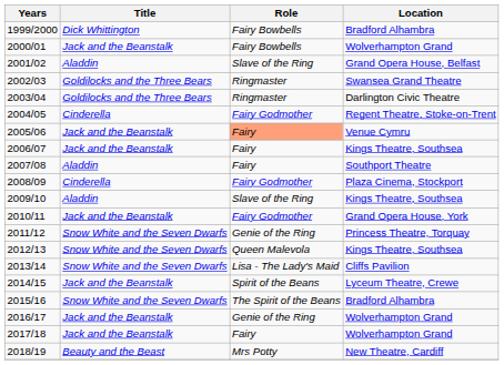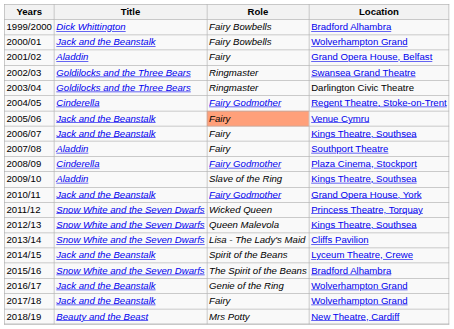 <table class="wikitable">
 <tr>
 <th>Years</th>
 <th>Title</th>
 <th>Role</th>
 <th>Location</th>
 </tr>
 <tr>
 <td>1999/2000</td>
 <td><em><a href='#'>Dick Whittington</a></em></td>
 <td><em>Fairy Bowbells</em></td>
 <td><a href='#'>Bradford Alhambra</a></td>
 </tr>
 <tr>
 <td>2000/01</td>
 <td><em><a href='#'>Jack and the Beanstalk</a></em></td>
 <td><em>Fairy Bowbells</em></td>
 <td><a href='#'>Wolverhampton Grand</a></td>
 </tr>
 <tr>
 <td>2001/02</td>
 <td><em><a href='#'>Aladdin</a></em></td>
-<td><em>Slave of the Ring</em></td>
+<td><em>Fairy</em></td>
 <td><a href='#'>Grand Opera House, Belfast</a></td>
 </tr>
 <tr>
 <td>2002/03</td>
 <td><em><a href='#'>Goldilocks and the Three Bears</a></em></td>
 <td><em>Ringmaster</em></td>
 <td><a href='#'>Swansea Grand Theatre</a></td>
 </tr>
 <tr>
 <td>2003/04</td>
 <td><em><a href='#'>Goldilocks and the Three Bears</a></em></td>
 <td><em>Ringmaster</em></td>
 <td>Darlington Civic Theatre</td>
 </tr>
 <tr>
 <td>2004/05</td>
 <td><em><a href='#'>Cinderella</a></em></td>
 <td><em><a href='#'>Fairy Godmother</a></em></td>
 <td><a href='#'>Regent Theatre, Stoke-on-Trent</a></td>
 </tr>
 <tr>
 <td>2005/06</td>
 <td><em><a href='#'>Jack and the Beanstalk</a></em></td>
 <td style="background: lightsalmon;"><em>Fairy</em></td>
 <td><a href='#'>Venue Cymru</a></td>
 </tr>
 <tr>
 <td>2006/07</td>
 <td><em><a href='#'>Jack and the Beanstalk</a></em></td>
 <td><em>Fairy</em></td>
 <td><a href='#'>Kings Theatre, Southsea</a></td>
 </tr>
 <tr>
 <td>2007/08</td>
 <td><em><a href='#'>Aladdin</a></em></td>
 <td><em>Fairy</em></td>
 <td><a href='#'>Southport Theatre</a></td>
 </tr>
 <tr>
 <td>2008/09</td>
 <td><em><a href='#'>Cinderella</a></em></td>
 <td><em><a href='#'>Fairy Godmother</a></em></td>
 <td><a href='#'>Plaza Cinema, Stockport</a></td>
 </tr>
 <tr>
 <td>2009/10</td>
 <td><em><a href='#'>Aladdin</a></em></td>
 <td><em>Slave of the Ring</em></td>
 <td><a href='#'>Kings Theatre, Southsea</a></td>
 </tr>
 <tr>
 <td>2010/11</td>
 <td><em><a href='#'>Jack and the Beanstalk</a></em></td>
 <td><em><a href='#'>Fairy Godmother</a></em></td>
 <td><a href='#'>Grand Opera House, York</a></td>
 </tr>
 <tr>
 <td>2011/12</td>
 <td><em><a href='#'>Snow White and the Seven Dwarfs</a></em></td>
-<td><em>Genie of the Ring</em></td>
+<td><em>Wicked Queen</em></td>
 <td><a href='#'>Princess Theatre, Torquay</a></td>
 </tr>
 <tr>
 <td>2012/13</td>
 <td><em><a href='#'>Snow White and the Seven Dwarfs</a></em></td>
 <td><em>Queen Malevola</em></td>
 <td><a href='#'>Kings Theatre, Southsea</a></td>
 </tr>
 <tr>
 <td>2013/14</td>
 <td><em><a href='#'>Snow White and the Seven Dwarfs</a></em></td>
 <td><em>Lisa - The Lady's Maid</em></td>
 <td><a href='#'>Cliffs Pavilion</a></td>
 </tr>
 <tr>
 <td>2014/15</td>
 <td><em><a href='#'>Jack and the Beanstalk</a></em></td>
 <td><em>Spirit of the Beans</em></td>
 <td><a href='#'>Lyceum Theatre, Crewe</a></td>
 </tr>
 <tr>
 <td>2015/16</td>
 <td><em><a href='#'>Snow White and the Seven Dwarfs</a></em></td>
 <td><em>The Spirit of the Beans</em></td>
 <td><a href='#'>Bradford Alhambra</a></td>
 </tr>
 <tr>
 <td>2016/17</td>
 <td><em><a href='#'>Jack and the Beanstalk</a></em></td>
 <td><em>Genie of the Ring</em></td>
 <td><a href='#'>Wolverhampton Grand</a></td>
 </tr>
 <tr>
 <td>2017/18</td>
 <td><em><a href='#'>Jack and the Beanstalk</a></em></td>
 <td><em>Fairy</em></td>
 <td><a href='#'>Wolverhampton Grand</a></td>
 </tr>
 <tr>
 <td>2018/19</td>
 <td><em><a href='#'>Beauty and the Beast</a></em></td>
 <td><em>Mrs Potty</em></td>
 <td><a href='#'>New Theatre, Cardiff</a></td>
 </tr>
 <tr>
 </tr>
 </table>
